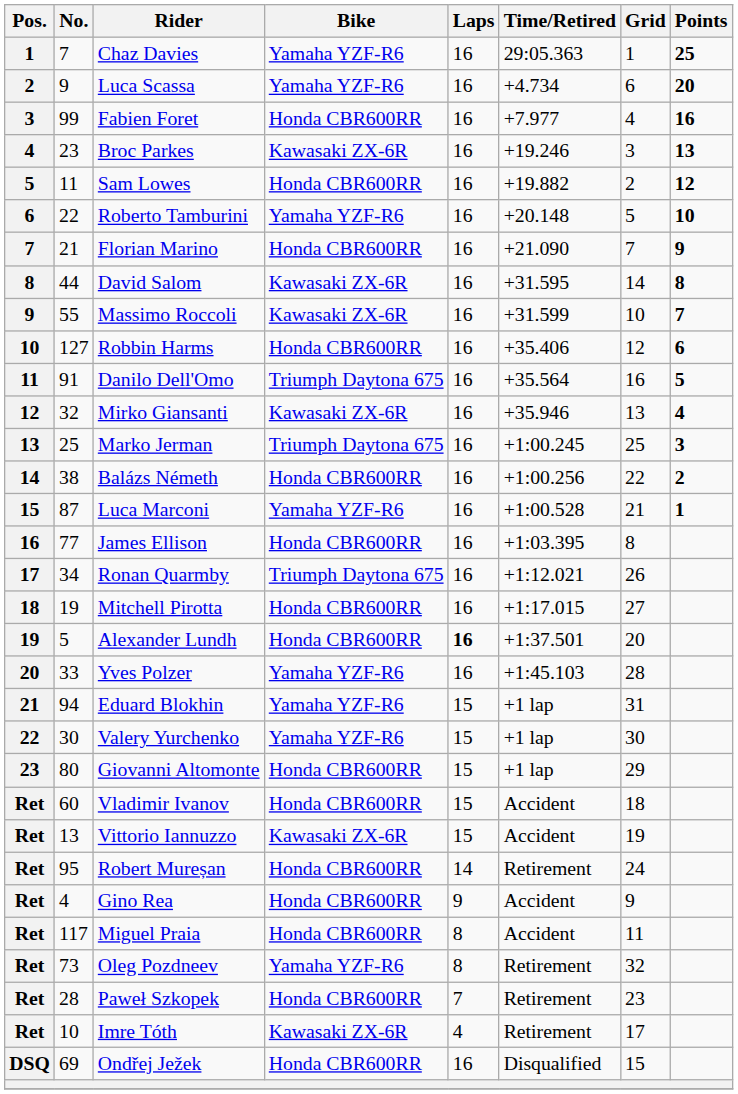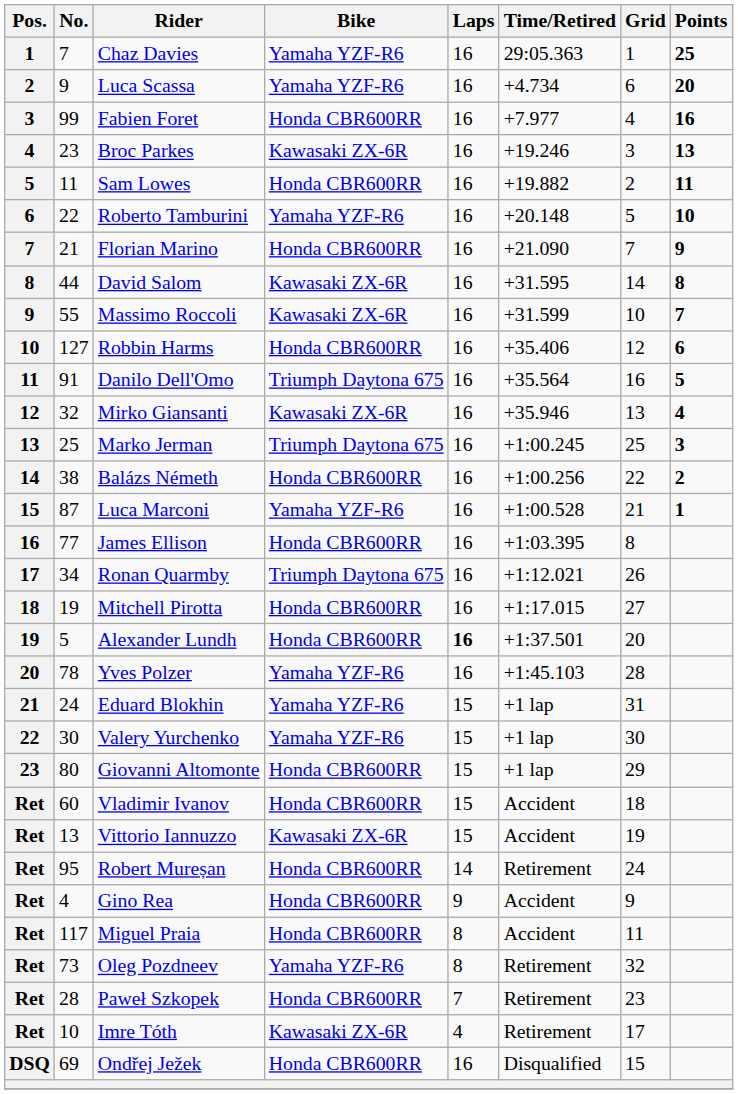 <table class="wikitable" style="font-size: 95%;">
 <tr>
 <th>Pos.</th>
 <th>No.</th>
 <th>Rider</th>
 <th>Bike</th>
 <th>Laps</th>
 <th>Time/Retired</th>
 <th>Grid</th>
 <th>Points</th>
 </tr>
 <tr>
 <th>1</th>
 <td>7</td>
 <td> <a href='#'>Chaz Davies</a></td>
 <td><a href='#'>Yamaha YZF-R6</a></td>
 <td>16</td>
 <td>29:05.363</td>
 <td>1</td>
 <td><strong>25</strong></td>
 </tr>
 <tr>
 <th>2</th>
 <td>9</td>
 <td> <a href='#'>Luca Scassa</a></td>
 <td><a href='#'>Yamaha YZF-R6</a></td>
 <td>16</td>
 <td>+4.734</td>
 <td>6</td>
 <td><strong>20</strong></td>
 </tr>
 <tr>
 <th>3</th>
 <td>99</td>
 <td> <a href='#'>Fabien Foret</a></td>
 <td><a href='#'>Honda CBR600RR</a></td>
 <td>16</td>
 <td>+7.977</td>
 <td>4</td>
 <td><strong>16</strong></td>
 </tr>
 <tr>
 <th>4</th>
 <td>23</td>
 <td> <a href='#'>Broc Parkes</a></td>
 <td><a href='#'>Kawasaki ZX-6R</a></td>
 <td>16</td>
 <td>+19.246</td>
 <td>3</td>
 <td><strong>13</strong></td>
 </tr>
 <tr>
 <th>5</th>
 <td>11</td>
 <td> <a href='#'>Sam Lowes</a></td>
 <td><a href='#'>Honda CBR600RR</a></td>
 <td>16</td>
 <td>+19.882</td>
 <td>2</td>
-<td><strong>12</strong></td>
+<td><strong>11</strong></td>
 </tr>
 <tr>
 <th>6</th>
 <td>22</td>
 <td> <a href='#'>Roberto Tamburini</a></td>
 <td><a href='#'>Yamaha YZF-R6</a></td>
 <td>16</td>
 <td>+20.148</td>
 <td>5</td>
 <td><strong>10</strong></td>
 </tr>
 <tr>
 <th>7</th>
 <td>21</td>
 <td> <a href='#'>Florian Marino</a></td>
 <td><a href='#'>Honda CBR600RR</a></td>
 <td>16</td>
 <td>+21.090</td>
 <td>7</td>
 <td><strong>9</strong></td>
 </tr>
 <tr>
 <th>8</th>
 <td>44</td>
 <td> <a href='#'>David Salom</a></td>
 <td><a href='#'>Kawasaki ZX-6R</a></td>
 <td>16</td>
 <td>+31.595</td>
 <td>14</td>
 <td><strong>8</strong></td>
 </tr>
 <tr>
 <th>9</th>
 <td>55</td>
 <td> <a href='#'>Massimo Roccoli</a></td>
 <td><a href='#'>Kawasaki ZX-6R</a></td>
 <td>16</td>
 <td>+31.599</td>
 <td>10</td>
 <td><strong>7</strong></td>
 </tr>
 <tr>
 <th>10</th>
 <td>127</td>
 <td> <a href='#'>Robbin Harms</a></td>
 <td><a href='#'>Honda CBR600RR</a></td>
 <td>16</td>
 <td>+35.406</td>
 <td>12</td>
 <td><strong>6</strong></td>
 </tr>
 <tr>
 <th>11</th>
 <td>91</td>
 <td> <a href='#'>Danilo Dell'Omo</a></td>
 <td><a href='#'>Triumph Daytona 675</a></td>
 <td>16</td>
 <td>+35.564</td>
 <td>16</td>
 <td><strong>5</strong></td>
 </tr>
 <tr>
 <th>12</th>
 <td>32</td>
 <td> <a href='#'>Mirko Giansanti</a></td>
 <td><a href='#'>Kawasaki ZX-6R</a></td>
 <td>16</td>
 <td>+35.946</td>
 <td>13</td>
 <td><strong>4</strong></td>
 </tr>
 <tr>
 <th>13</th>
 <td>25</td>
 <td> <a href='#'>Marko Jerman</a></td>
 <td><a href='#'>Triumph Daytona 675</a></td>
 <td>16</td>
 <td>+1:00.245</td>
 <td>25</td>
 <td><strong>3</strong></td>
 </tr>
 <tr>
 <th>14</th>
 <td>38</td>
 <td> <a href='#'>Balázs Németh</a></td>
 <td><a href='#'>Honda CBR600RR</a></td>
 <td>16</td>
 <td>+1:00.256</td>
 <td>22</td>
 <td><strong>2</strong></td>
 </tr>
 <tr>
 <th>15</th>
 <td>87</td>
 <td> <a href='#'>Luca Marconi</a></td>
 <td><a href='#'>Yamaha YZF-R6</a></td>
 <td>16</td>
 <td>+1:00.528</td>
 <td>21</td>
 <td><strong>1</strong></td>
 </tr>
 <tr>
 <th>16</th>
 <td>77</td>
 <td> <a href='#'>James Ellison</a></td>
 <td><a href='#'>Honda CBR600RR</a></td>
 <td>16</td>
 <td>+1:03.395</td>
 <td>8</td>
 <td></td>
 </tr>
 <tr>
 <th>17</th>
 <td>34</td>
 <td> <a href='#'>Ronan Quarmby</a></td>
 <td><a href='#'>Triumph Daytona 675</a></td>
 <td>16</td>
 <td>+1:12.021</td>
 <td>26</td>
 <td></td>
 </tr>
 <tr>
 <th>18</th>
 <td>19</td>
 <td> <a href='#'>Mitchell Pirotta</a></td>
 <td><a href='#'>Honda CBR600RR</a></td>
 <td>16</td>
 <td>+1:17.015</td>
 <td>27</td>
 <td></td>
 </tr>
 <tr>
 <th>19</th>
 <td>5</td>
 <td> <a href='#'>Alexander Lundh</a></td>
 <td><a href='#'>Honda CBR600RR</a></td>
 <td><strong>16</strong></td>
 <td>+1:37.501</td>
 <td>20</td>
 <td></td>
 </tr>
 <tr>
 <th>20</th>
-<td>33</td>
+<td>78</td>
 <td> <a href='#'>Yves Polzer</a></td>
 <td><a href='#'>Yamaha YZF-R6</a></td>
 <td>16</td>
 <td>+1:45.103</td>
 <td>28</td>
 <td></td>
 </tr>
 <tr>
 <th>21</th>
-<td>94</td>
+<td>24</td>
 <td> <a href='#'>Eduard Blokhin</a></td>
 <td><a href='#'>Yamaha YZF-R6</a></td>
 <td>15</td>
 <td>+1 lap</td>
 <td>31</td>
 <td></td>
 </tr>
 <tr>
 <th>22</th>
 <td>30</td>
 <td> <a href='#'>Valery Yurchenko</a></td>
 <td><a href='#'>Yamaha YZF-R6</a></td>
 <td>15</td>
 <td>+1 lap</td>
 <td>30</td>
 <td></td>
 </tr>
 <tr>
 <th>23</th>
 <td>80</td>
 <td> <a href='#'>Giovanni Altomonte</a></td>
 <td><a href='#'>Honda CBR600RR</a></td>
 <td>15</td>
 <td>+1 lap</td>
 <td>29</td>
 <td></td>
 </tr>
 <tr>
 <th>Ret</th>
 <td>60</td>
 <td> <a href='#'>Vladimir Ivanov</a></td>
 <td><a href='#'>Honda CBR600RR</a></td>
 <td>15</td>
 <td>Accident</td>
 <td>18</td>
 <td></td>
 </tr>
 <tr>
 <th>Ret</th>
 <td>13</td>
 <td> <a href='#'>Vittorio Iannuzzo</a></td>
 <td><a href='#'>Kawasaki ZX-6R</a></td>
 <td>15</td>
 <td>Accident</td>
 <td>19</td>
 <td></td>
 </tr>
 <tr>
 <th>Ret</th>
 <td>95</td>
 <td> <a href='#'>Robert Mureșan</a></td>
 <td><a href='#'>Honda CBR600RR</a></td>
 <td>14</td>
 <td>Retirement</td>
 <td>24</td>
 <td></td>
 </tr>
 <tr>
 <th>Ret</th>
 <td>4</td>
 <td> <a href='#'>Gino Rea</a></td>
 <td><a href='#'>Honda CBR600RR</a></td>
 <td>9</td>
 <td>Accident</td>
 <td>9</td>
 <td></td>
 </tr>
 <tr>
 <th>Ret</th>
 <td>117</td>
 <td> <a href='#'>Miguel Praia</a></td>
 <td><a href='#'>Honda CBR600RR</a></td>
 <td>8</td>
 <td>Accident</td>
 <td>11</td>
 <td></td>
 </tr>
 <tr>
 <th>Ret</th>
 <td>73</td>
 <td> <a href='#'>Oleg Pozdneev</a></td>
 <td><a href='#'>Yamaha YZF-R6</a></td>
 <td>8</td>
 <td>Retirement</td>
 <td>32</td>
 <td></td>
 </tr>
 <tr>
 <th>Ret</th>
 <td>28</td>
 <td> <a href='#'>Paweł Szkopek</a></td>
 <td><a href='#'>Honda CBR600RR</a></td>
 <td>7</td>
 <td>Retirement</td>
 <td>23</td>
 <td></td>
 </tr>
 <tr>
 <th>Ret</th>
 <td>10</td>
 <td> <a href='#'>Imre Tóth</a></td>
 <td><a href='#'>Kawasaki ZX-6R</a></td>
 <td>4</td>
 <td>Retirement</td>
 <td>17</td>
 <td></td>
 </tr>
 <tr>
 <th>DSQ</th>
 <td>69</td>
 <td> <a href='#'>Ondřej Ježek</a></td>
 <td><a href='#'>Honda CBR600RR</a></td>
 <td>16</td>
 <td>Disqualified</td>
 <td>15</td>
 <td></td>
 </tr>
 <tr>
 <th colspan=8></th>
 </tr>
 <tr>
 </tr>
 </table>
